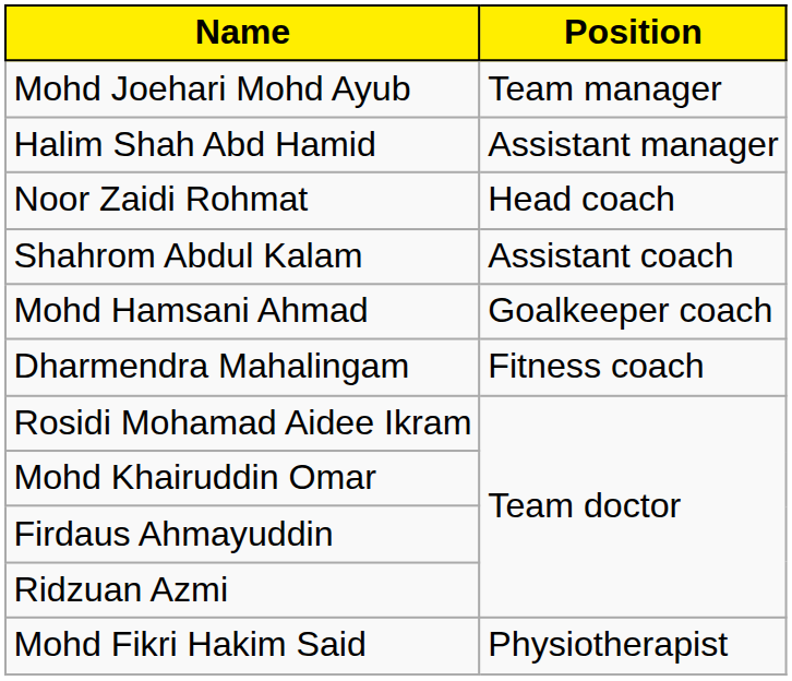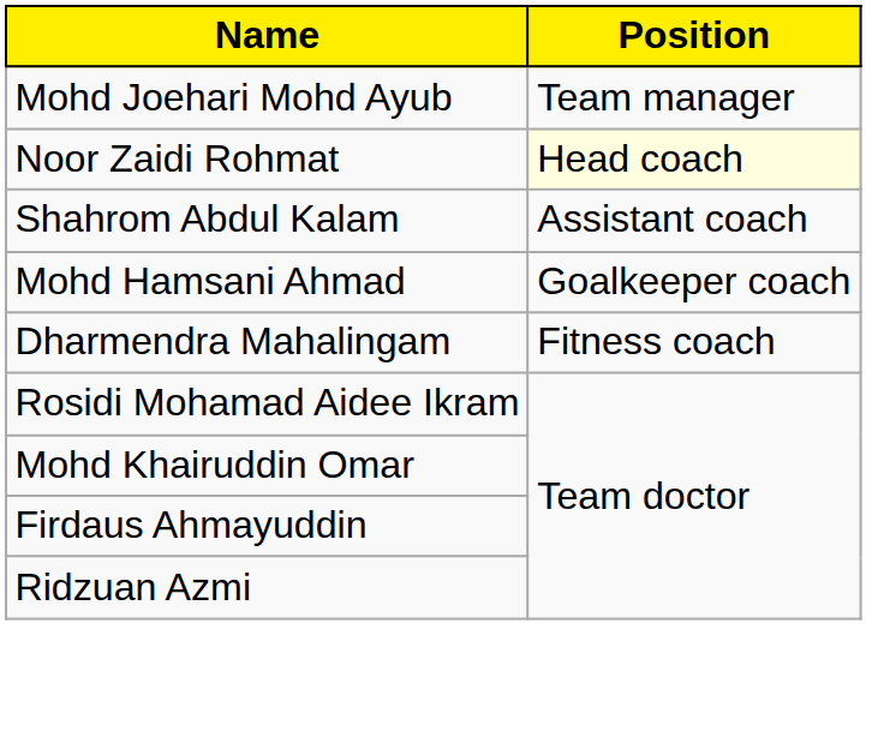 <table class="wikitable">
 <tr>
 <th style="background:#FFEE00; color:black; border:1px solid black;">Name</th>
 <th style="background:#FFEE00; color:black; border:1px solid black;">Position</th>
 </tr>
 <tr>
 <td> Mohd Joehari Mohd Ayub</td>
 <td>Team manager</td>
 </tr>
 <tr>
-<td> Halim Shah Abd Hamid</td>
-<td>Assistant manager</td>
-</tr>
-<tr>
 <td> Noor Zaidi Rohmat</td>
-<td>Head coach</td>
+<td style="background: lightyellow;">Head coach</td>
 </tr>
 <tr>
 <td> Shahrom Abdul Kalam</td>
 <td>Assistant coach</td>
 </tr>
 <tr>
 <td> Mohd Hamsani Ahmad</td>
 <td>Goalkeeper coach</td>
 </tr>
 <tr>
 <td> Dharmendra Mahalingam</td>
 <td>Fitness coach</td>
 </tr>
 <tr>
 <td> Rosidi Mohamad Aidee Ikram</td>
 <td rowspan="4">Team doctor</td>
 </tr>
 <tr>
 <td> Mohd Khairuddin Omar</td>
 </tr>
 <tr>
 <td> Firdaus Ahmayuddin</td>
 </tr>
 <tr>
 <td> Ridzuan Azmi</td>
 </tr>
-<tr>
-<td> Mohd Fikri Hakim Said</td>
-<td>Physiotherapist</td>
-</tr>
 </table>
